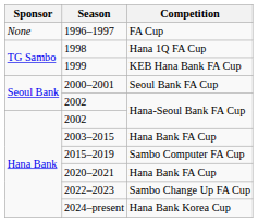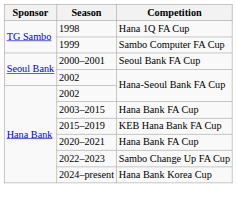 <table class="wikitable">
 <tr>
 <th>Sponsor</th>
 <th>Season</th>
 <th>Competition</th>
-</tr>
-<tr>
-<td><em>None</em></td>
-<td>1996–1997</td>
-<td>FA Cup</td>
 </tr>
 <tr>
 <td rowspan="2"><a href='#'>TG Sambo</a></td>
 <td>1998</td>
 <td>Hana 1Q FA Cup</td>
 </tr>
 <tr>
 <td>1999</td>
-<td>KEB Hana Bank FA Cup</td>
+<td>Sambo Computer FA Cup</td>
 </tr>
 <tr>
 <td rowspan="2"><a href='#'>Seoul Bank</a></td>
 <td>2000–2001</td>
 <td>Seoul Bank FA Cup</td>
 </tr>
 <tr>
 <td>2002</td>
 <td rowspan="2">Hana-Seoul Bank FA Cup</td>
 </tr>
 <tr>
 <td rowspan="6"><a href='#'>Hana Bank</a></td>
 <td>2002</td>
 </tr>
 <tr>
 <td>2003–2015</td>
 <td>Hana Bank FA Cup</td>
 </tr>
 <tr>
 <td>2015–2019</td>
-<td>Sambo Computer FA Cup</td>
+<td>KEB Hana Bank FA Cup</td>
 </tr>
 <tr>
 <td>2020–2021</td>
 <td>Hana Bank FA Cup</td>
 </tr>
 <tr>
 <td>2022–2023</td>
 <td>Sambo Change Up FA Cup</td>
 </tr>
 <tr>
 <td>2024–present</td>
 <td>Hana Bank Korea Cup</td>
 </tr>
 </table>
